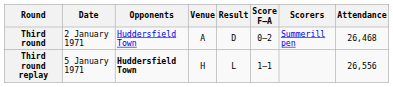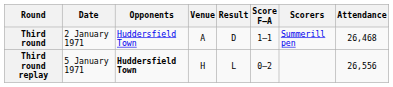 <table class="wikitable plainrowheaders" style="text-align:center">
 <tr>
 <th scope="col">Round</th>
 <th scope="col">Date</th>
 <th scope="col">Opponents</th>
 <th scope="col">Venue</th>
 <th scope="col">Result</th>
 <th scope="col">Score<br>F–A</th>
 <th scope="col">Scorers</th>
 <th scope="col">Attendance</th>
 </tr>
 <tr>
 <th scope="row">Third round</th>
 <td align="left">2 January 1971</td>
 <td align="left"><a href='#'>Huddersfield Town</a></td>
 <td>A</td>
 <td>D</td>
-<td>0–2</td>
+<td>1–1</td>
 <td align="left"><a href='#'>Summerill</a> <a href='#'>pen</a></td>
 <td>26,468</td>
 </tr>
 <tr>
 <th scope="row">Third round replay</th>
 <td align="left">5 January 1971</td>
 <td align="left"><strong>Huddersfield Town</strong></td>
 <td>H</td>
 <td>L</td>
-<td>1–1</td>
+<td>0–2</td>
 <td></td>
 <td>26,556</td>
 </tr>
 </table>
